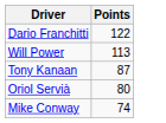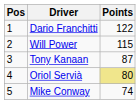 <table class="wikitable" style="font-size: 95%;">
 <tr>
+<th>Pos</th>
 <th>Driver</th>
 <th>Points</th>
 </tr>
 <tr>
+<td>1</td>
 <td> <a href='#'>Dario Franchitti</a></td>
 <td align="right">122</td>
 </tr>
 <tr>
+<td>2</td>
 <td> <a href='#'>Will Power</a></td>
-<td align="right">113</td>
+<td align="right">115</td>
 </tr>
 <tr>
+<td>3</td>
 <td> <a href='#'>Tony Kanaan</a></td>
 <td align="right">87</td>
 </tr>
 <tr>
+<td>4</td>
 <td> <a href='#'>Oriol Servià</a></td>
-<td align="right">80</td>
+<td align="right" style="background: khaki;">80</td>
 </tr>
 <tr>
+<td>5</td>
 <td> <a href='#'>Mike Conway</a></td>
 <td align="right">74</td>
 </tr>
 </table>
